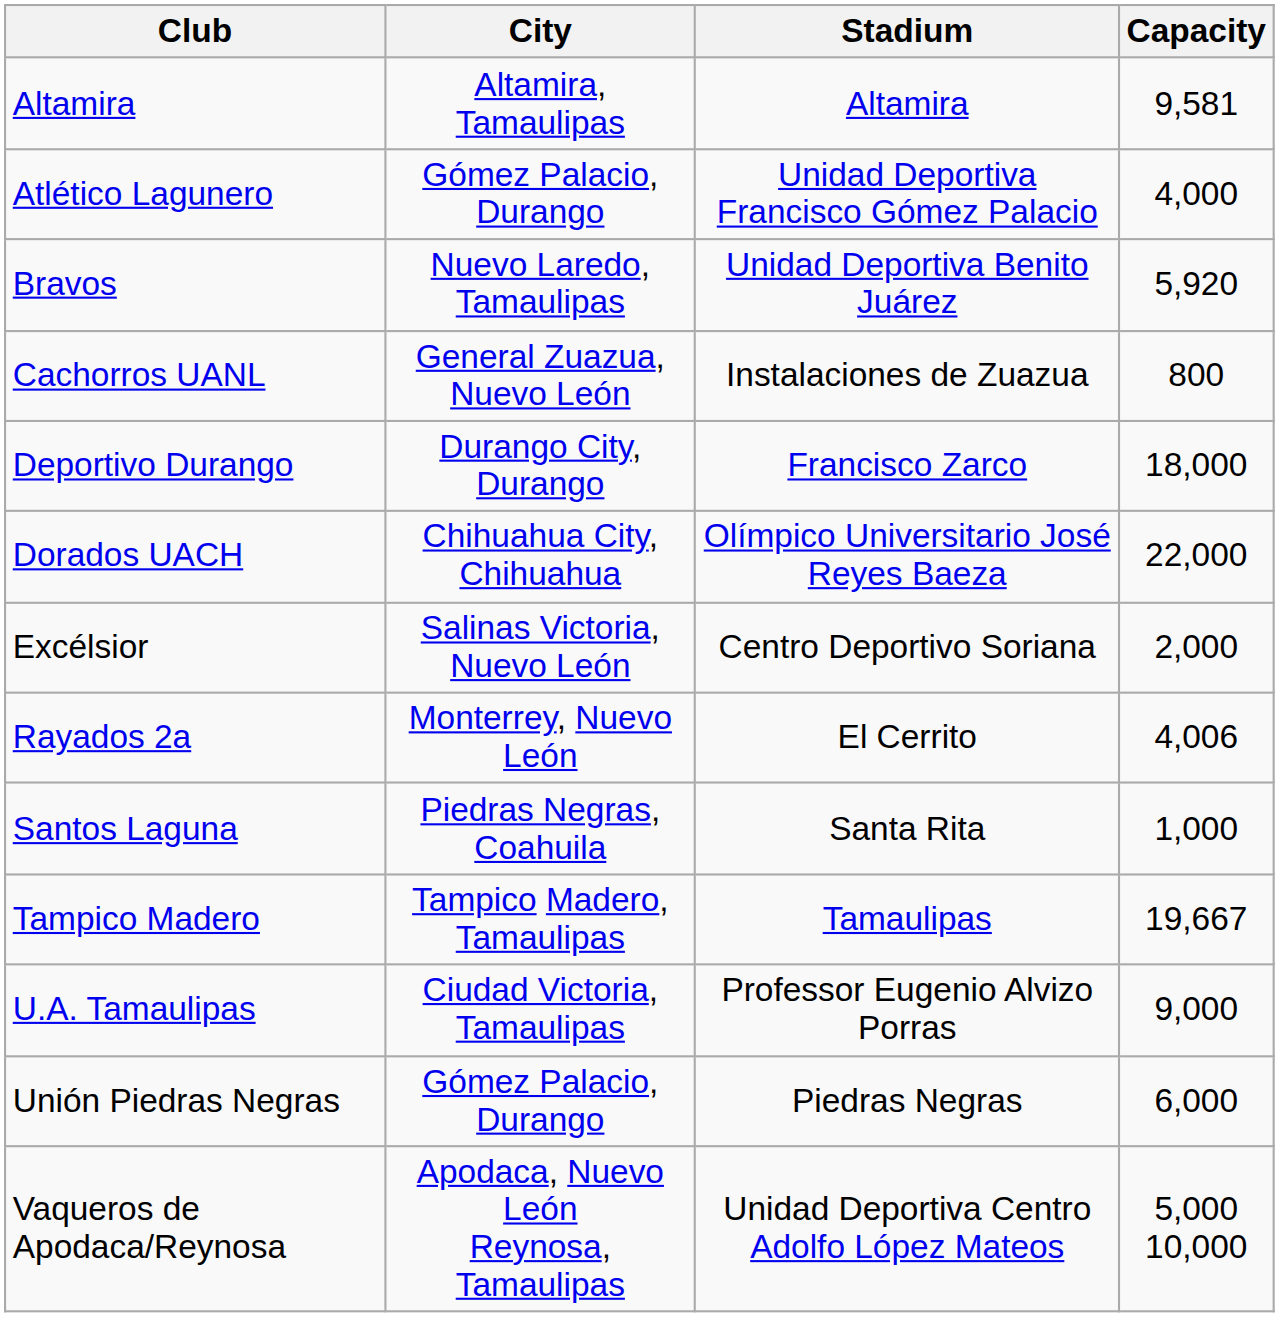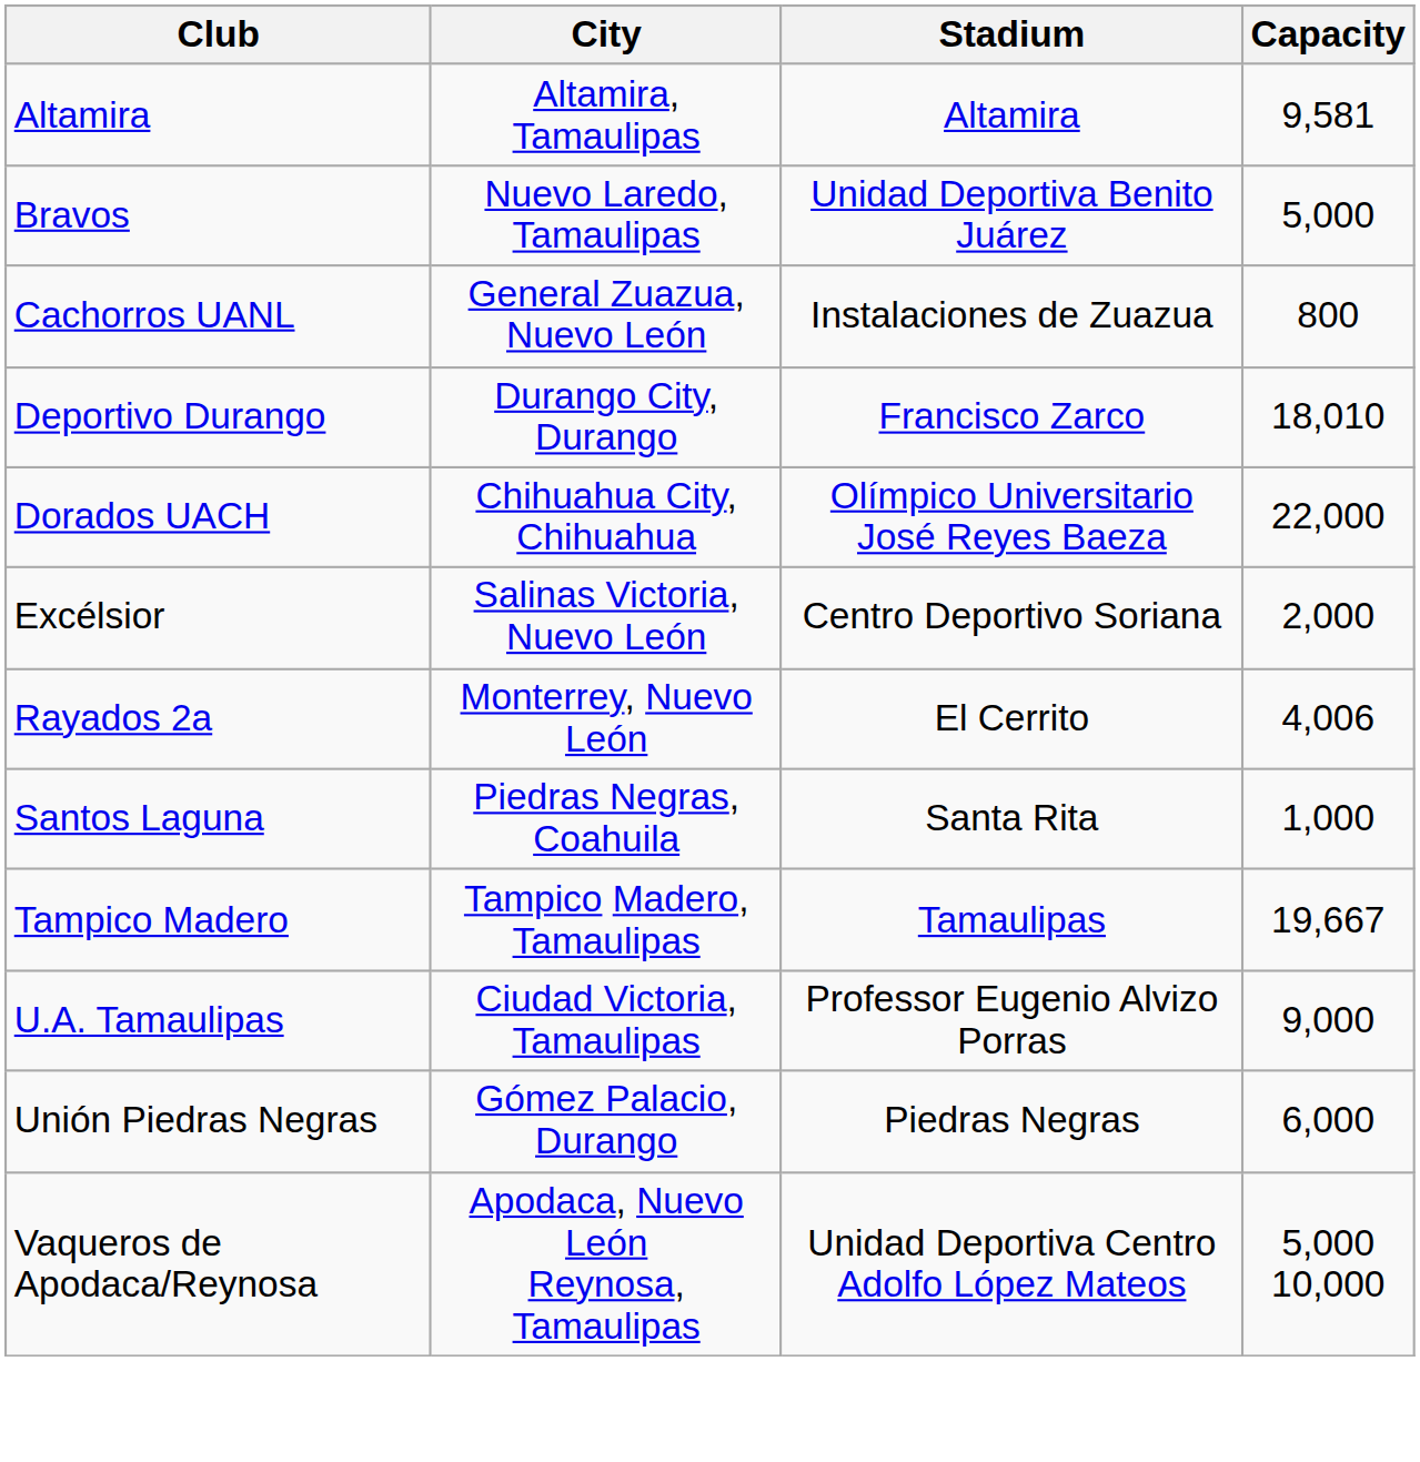 <table class="wikitable sortable" style="text-align: center;">
 <tr>
 <th>Club</th>
 <th>City</th>
 <th>Stadium</th>
 <th>Capacity</th>
 </tr>
 <tr>
 <td align="left"><a href='#'>Altamira</a></td>
 <td><a href='#'>Altamira</a>, <a href='#'>Tamaulipas</a></td>
 <td><a href='#'>Altamira</a></td>
 <td>9,581</td>
 </tr>
 <tr>
-<td align="left"><a href='#'>Atlético Lagunero</a></td>
-<td><a href='#'>Gómez Palacio</a>, <a href='#'>Durango</a></td>
-<td><a href='#'>Unidad Deportiva Francisco Gómez Palacio</a></td>
-<td>4,000</td>
-</tr>
-<tr>
 <td align="left"><a href='#'>Bravos</a></td>
 <td><a href='#'>Nuevo Laredo</a>, <a href='#'>Tamaulipas</a></td>
 <td><a href='#'>Unidad Deportiva Benito Juárez</a></td>
-<td>5,920</td>
+<td>5,000</td>
 </tr>
 <tr>
 <td align="left"><a href='#'>Cachorros UANL</a></td>
 <td><a href='#'>General Zuazua</a>, <a href='#'>Nuevo León</a></td>
 <td>Instalaciones de Zuazua</td>
 <td>800</td>
 </tr>
 <tr>
 <td align="left"><a href='#'>Deportivo Durango</a></td>
 <td><a href='#'>Durango City</a>, <a href='#'>Durango</a></td>
 <td><a href='#'>Francisco Zarco</a></td>
-<td>18,000</td>
+<td>18,010</td>
 </tr>
 <tr>
 <td align="left"><a href='#'>Dorados UACH</a></td>
 <td><a href='#'>Chihuahua City</a>, <a href='#'>Chihuahua</a></td>
 <td><a href='#'>Olímpico Universitario José Reyes Baeza</a></td>
 <td>22,000</td>
 </tr>
 <tr>
 <td align="left">Excélsior</td>
 <td><a href='#'>Salinas Victoria</a>, <a href='#'>Nuevo León</a></td>
 <td>Centro Deportivo Soriana</td>
 <td>2,000</td>
 </tr>
 <tr>
 <td align="left"><a href='#'>Rayados 2a</a></td>
 <td><a href='#'>Monterrey</a>, <a href='#'>Nuevo León</a></td>
 <td>El Cerrito</td>
 <td>4,006</td>
 </tr>
 <tr>
 <td align="left"><a href='#'>Santos Laguna</a></td>
 <td><a href='#'>Piedras Negras</a>, <a href='#'>Coahuila</a></td>
 <td>Santa Rita</td>
 <td>1,000</td>
 </tr>
 <tr>
 <td align="left"><a href='#'>Tampico Madero</a></td>
 <td><a href='#'>Tampico</a> <a href='#'>Madero</a>, <a href='#'>Tamaulipas</a></td>
 <td><a href='#'>Tamaulipas</a></td>
 <td>19,667</td>
 </tr>
 <tr>
 <td align="left"><a href='#'>U.A. Tamaulipas</a></td>
 <td><a href='#'>Ciudad Victoria</a>, <a href='#'>Tamaulipas</a></td>
 <td>Professor Eugenio Alvizo Porras</td>
 <td>9,000</td>
 </tr>
 <tr>
 <td align="left">Unión Piedras Negras</td>
 <td><a href='#'>Gómez Palacio</a>, <a href='#'>Durango</a></td>
 <td>Piedras Negras</td>
 <td>6,000</td>
 </tr>
 <tr>
 <td align="left">Vaqueros de Apodaca/Reynosa</td>
 <td><a href='#'>Apodaca</a>, <a href='#'>Nuevo León</a><br><a href='#'>Reynosa</a>, <a href='#'>Tamaulipas</a></td>
 <td>Unidad Deportiva Centro<br><a href='#'>Adolfo López Mateos</a></td>
 <td>5,000<br>10,000</td>
 </tr>
 </table>
